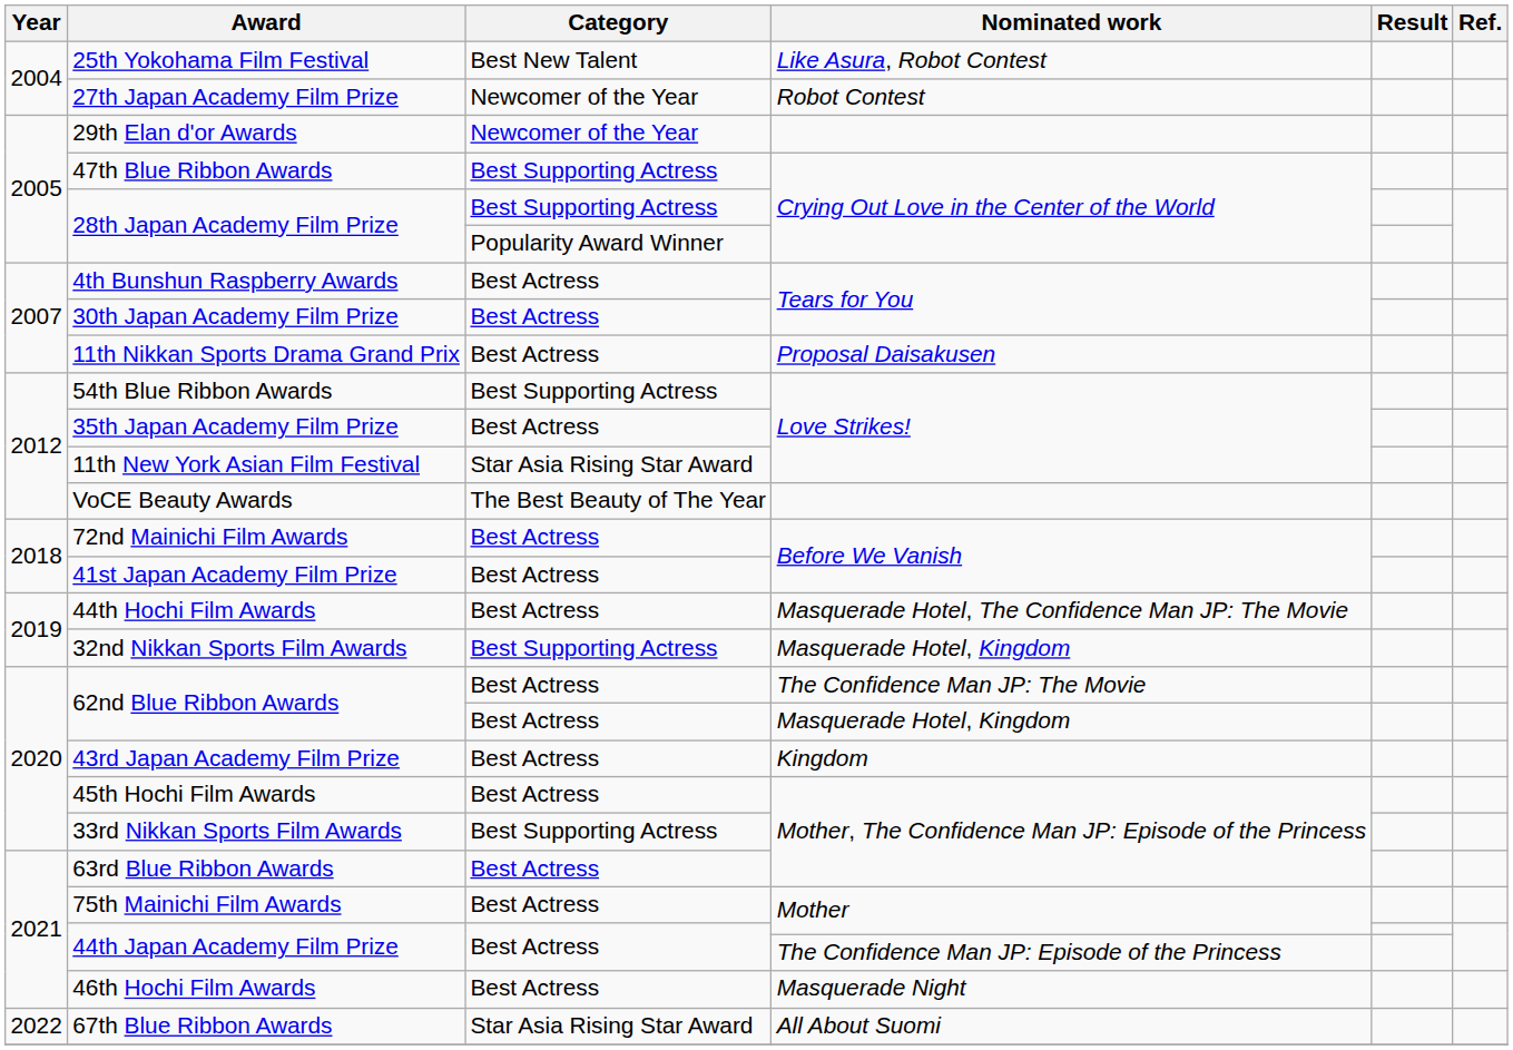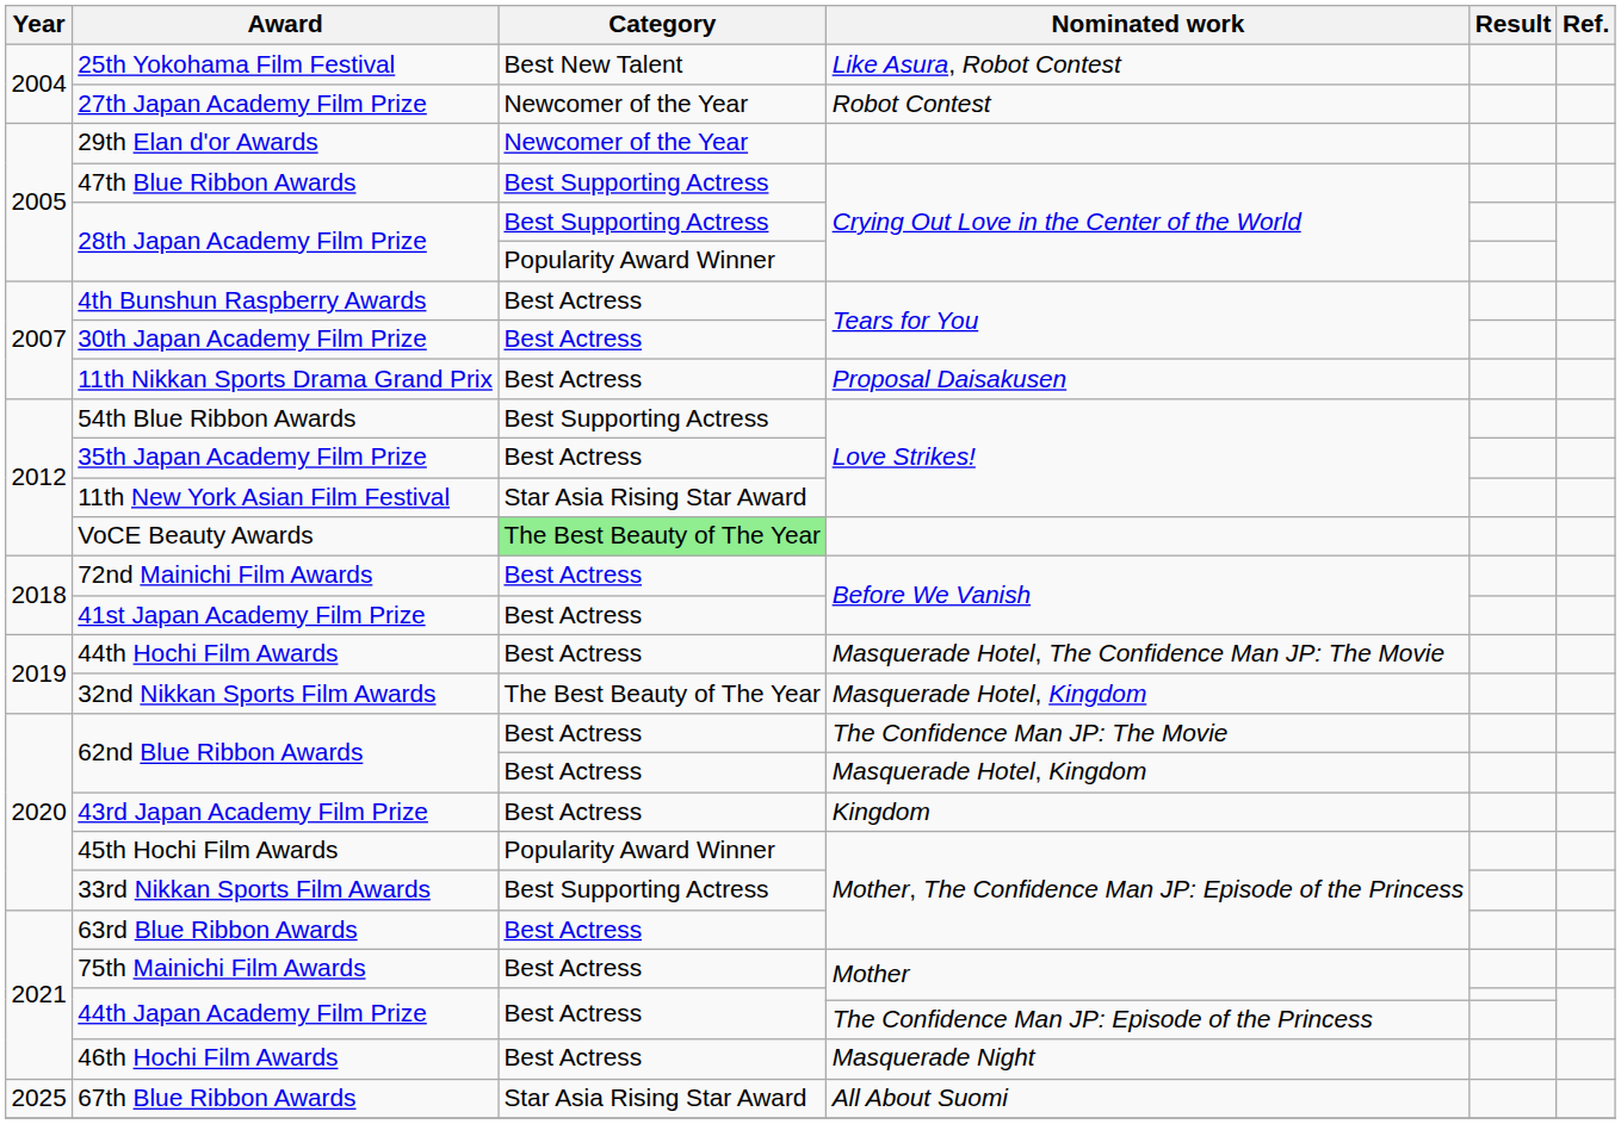 <table class="wikitable">
 <tr>
 <th>Year</th>
 <th>Award</th>
 <th>Category</th>
 <th>Nominated work</th>
 <th>Result</th>
 <th>Ref.</th>
 </tr>
 <tr>
 <td rowspan=2>2004</td>
 <td><a href='#'>25th Yokohama Film Festival</a></td>
 <td>Best New Talent</td>
 <td><em><a href='#'>Like Asura</a></em>, <em>Robot Contest</em></td>
 <td></td>
 <td></td>
 </tr>
 <tr>
 <td><a href='#'>27th Japan Academy Film Prize</a></td>
 <td>Newcomer of the Year</td>
 <td><em>Robot Contest</em></td>
 <td></td>
 <td></td>
 </tr>
 <tr>
 <td rowspan=4>2005</td>
 <td>29th <a href='#'>Elan d'or Awards</a></td>
 <td><a href='#'>Newcomer of the Year</a></td>
 <td></td>
 <td></td>
 <td></td>
 </tr>
 <tr>
 <td>47th <a href='#'>Blue Ribbon Awards</a></td>
 <td><a href='#'>Best Supporting Actress</a></td>
 <td rowspan=3><em><a href='#'>Crying Out Love in the Center of the World</a></em></td>
 <td></td>
 <td></td>
 </tr>
 <tr>
 <td rowspan=2><a href='#'>28th Japan Academy Film Prize</a></td>
 <td><a href='#'>Best Supporting Actress</a></td>
 <td></td>
 <td rowspan=2></td>
 </tr>
 <tr>
 <td>Popularity Award Winner</td>
 <td></td>
 </tr>
 <tr>
 <td rowspan=3>2007</td>
 <td><a href='#'>4th Bunshun Raspberry Awards</a></td>
 <td>Best Actress</td>
 <td rowspan=2><em><a href='#'>Tears for You</a></em></td>
 <td></td>
 <td></td>
 </tr>
 <tr>
 <td><a href='#'>30th Japan Academy Film Prize</a></td>
 <td><a href='#'>Best Actress</a></td>
 <td></td>
 <td></td>
 </tr>
 <tr>
 <td><a href='#'>11th Nikkan Sports Drama Grand Prix</a></td>
 <td>Best Actress</td>
 <td><em><a href='#'>Proposal Daisakusen</a></em></td>
 <td></td>
 <td></td>
 </tr>
 <tr>
 <td rowspan=4>2012</td>
 <td>54th Blue Ribbon Awards</td>
 <td>Best Supporting Actress</td>
 <td rowspan=3><em><a href='#'>Love Strikes!</a></em></td>
 <td></td>
 <td></td>
 </tr>
 <tr>
 <td><a href='#'>35th Japan Academy Film Prize</a></td>
 <td>Best Actress</td>
 <td></td>
 <td></td>
 </tr>
 <tr>
 <td>11th <a href='#'>New York Asian Film Festival</a></td>
 <td>Star Asia Rising Star Award</td>
 <td></td>
 <td></td>
 </tr>
 <tr>
 <td>VoCE Beauty Awards</td>
-<td>The Best Beauty of The Year</td>
+<td style="background: lightgreen;">The Best Beauty of The Year</td>
 <td></td>
 <td></td>
 <td></td>
 </tr>
 <tr>
 <td rowspan=2>2018</td>
 <td>72nd <a href='#'>Mainichi Film Awards</a></td>
 <td><a href='#'>Best Actress</a></td>
 <td rowspan=2><em><a href='#'>Before We Vanish</a></em></td>
 <td></td>
 <td></td>
 </tr>
 <tr>
 <td><a href='#'>41st Japan Academy Film Prize</a></td>
 <td>Best Actress</td>
 <td></td>
 <td></td>
 </tr>
 <tr>
 <td rowspan=2>2019</td>
 <td>44th <a href='#'>Hochi Film Awards</a></td>
 <td>Best Actress</td>
 <td><em>Masquerade Hotel</em>, <em>The Confidence Man JP: The Movie</em></td>
 <td></td>
 <td></td>
 </tr>
 <tr>
 <td>32nd <a href='#'>Nikkan Sports Film Awards</a></td>
-<td><a href='#'>Best Supporting Actress</a></td>
+<td>The Best Beauty of The Year</td>
 <td><em>Masquerade Hotel</em>, <em><a href='#'>Kingdom</a></em></td>
 <td></td>
 <td></td>
 </tr>
 <tr>
 <td rowspan=5>2020</td>
 <td rowspan=2>62nd <a href='#'>Blue Ribbon Awards</a></td>
 <td>Best Actress</td>
 <td><em>The Confidence Man JP: The Movie</em></td>
 <td></td>
 <td></td>
 </tr>
 <tr>
 <td>Best Actress</td>
 <td><em>Masquerade Hotel</em>, <em>Kingdom</em></td>
 <td></td>
 <td></td>
 </tr>
 <tr>
 <td><a href='#'>43rd Japan Academy Film Prize</a></td>
 <td>Best Actress</td>
 <td><em>Kingdom</em></td>
 <td></td>
 <td></td>
 </tr>
 <tr>
 <td>45th Hochi Film Awards</td>
-<td>Best Actress</td>
+<td>Popularity Award Winner</td>
 <td rowspan=3><em>Mother</em>, <em>The Confidence Man JP: Episode of the Princess</em></td>
 <td></td>
 <td></td>
 </tr>
 <tr>
 <td>33rd <a href='#'>Nikkan Sports Film Awards</a></td>
 <td>Best Supporting Actress</td>
 <td></td>
 <td></td>
 </tr>
 <tr>
 <td rowspan=5>2021</td>
 <td>63rd <a href='#'>Blue Ribbon Awards</a></td>
 <td><a href='#'>Best Actress</a></td>
 <td></td>
 <td></td>
 </tr>
 <tr>
 <td>75th <a href='#'>Mainichi Film Awards</a></td>
 <td>Best Actress</td>
 <td rowspan=2><em>Mother</em></td>
 <td></td>
 <td></td>
 </tr>
 <tr>
 <td rowspan=2><a href='#'>44th Japan Academy Film Prize</a></td>
 <td rowspan=2>Best Actress</td>
 <td></td>
 <td rowspan=2><br></td>
 </tr>
 <tr>
 <td><em>The Confidence Man JP: Episode of the Princess</em></td>
 <td></td>
 </tr>
 <tr>
 <td>46th <a href='#'>Hochi Film Awards</a></td>
 <td>Best Actress</td>
 <td><em>Masquerade Night</em></td>
 <td></td>
 <td></td>
 </tr>
 <tr>
-<td>2022</td>
+<td>2025</td>
 <td>67th <a href='#'>Blue Ribbon Awards</a></td>
 <td>Star Asia Rising Star Award</td>
 <td><em>All About Suomi</em></td>
 <td></td>
 <td></td>
 </tr>
 <tr>
 </tr>
 </table>
